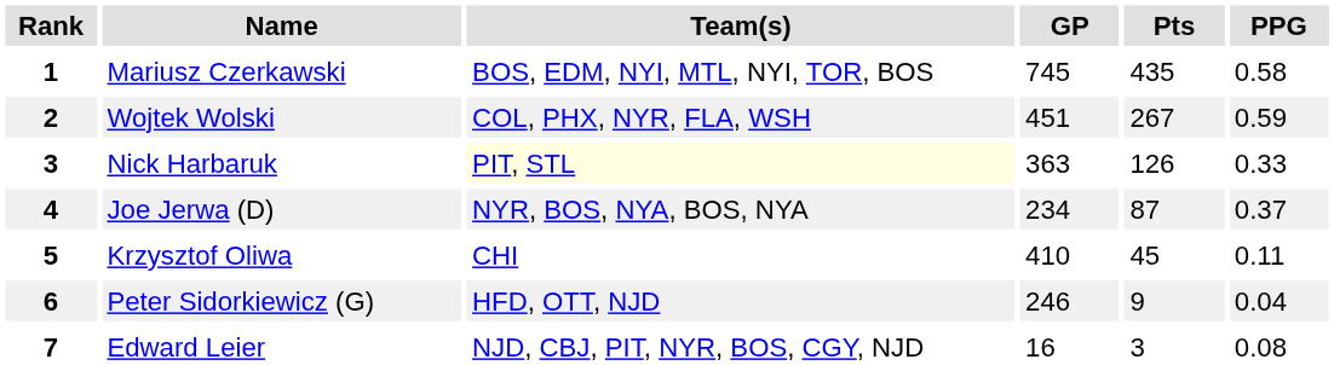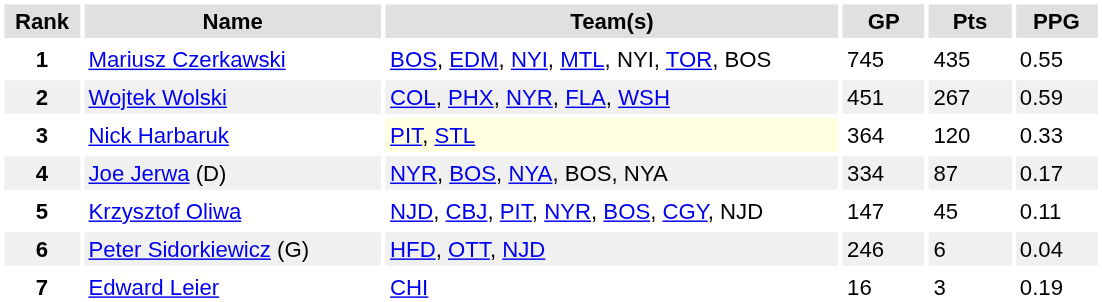 <table id="Table3" cellspacing="3" cellpadding="3" style="font-size:95%;">
 <tr style="text-align:center; background:#e0e0e0">
 <th style="width:3em;">Rank</th>
 <th style="width:13em;">Name</th>
 <th style="width:20em;">Team(s)</th>
 <th style="width:3.3em;">GP</th>
 <th style="width:3.3em;">Pts</th>
 <th style="width:3.3em;">PPG</th>
 </tr>
 <tr>
 <th>1</th>
 <td><a href='#'>Mariusz Czerkawski</a></td>
 <td><a href='#'>BOS</a>, <a href='#'>EDM</a>, <a href='#'>NYI</a>, <a href='#'>MTL</a>, NYI, <a href='#'>TOR</a>, BOS</td>
 <td>745</td>
 <td>435</td>
-<td>0.58</td>
+<td>0.55</td>
 </tr>
 <tr style="background:#f0f0f0;">
 <th>2</th>
 <td><a href='#'>Wojtek Wolski</a></td>
 <td><a href='#'>COL</a>, <a href='#'>PHX</a>, <a href='#'>NYR</a>, <a href='#'>FLA</a>, <a href='#'>WSH</a></td>
 <td>451</td>
 <td>267</td>
 <td>0.59</td>
 </tr>
 <tr>
 <th>3</th>
 <td><a href='#'>Nick Harbaruk</a></td>
 <td style="background: lightyellow;"><a href='#'>PIT</a>, <a href='#'>STL</a></td>
-<td>363</td>
-<td>126</td>
+<td>364</td>
+<td>120</td>
 <td>0.33</td>
 </tr>
 <tr style="background:#f0f0f0;">
 <th>4</th>
 <td><a href='#'>Joe Jerwa</a> (D)</td>
 <td><a href='#'>NYR</a>, <a href='#'>BOS</a>, <a href='#'>NYA</a>, BOS, NYA</td>
-<td>234</td>
+<td>334</td>
 <td>87</td>
-<td>0.37</td>
+<td>0.17</td>
 </tr>
 <tr>
 <th>5</th>
 <td><a href='#'>Krzysztof Oliwa</a></td>
-<td><a href='#'>CHI</a></td>
-<td>410</td>
+<td><a href='#'>NJD</a>, <a href='#'>CBJ</a>, <a href='#'>PIT</a>, <a href='#'>NYR</a>, <a href='#'>BOS</a>, <a href='#'>CGY</a>, NJD</td>
+<td>147</td>
 <td>45</td>
 <td>0.11</td>
 </tr>
 <tr style="background:#f0f0f0;">
 <th>6</th>
 <td><a href='#'>Peter Sidorkiewicz</a> (G)</td>
 <td><a href='#'>HFD</a>, <a href='#'>OTT</a>, <a href='#'>NJD</a></td>
 <td>246</td>
-<td>9</td>
+<td>6</td>
 <td>0.04</td>
 </tr>
 <tr>
 <th>7</th>
 <td><a href='#'>Edward Leier</a></td>
-<td><a href='#'>NJD</a>, <a href='#'>CBJ</a>, <a href='#'>PIT</a>, <a href='#'>NYR</a>, <a href='#'>BOS</a>, <a href='#'>CGY</a>, NJD</td>
+<td><a href='#'>CHI</a></td>
 <td>16</td>
 <td>3</td>
-<td>0.08</td>
+<td>0.19</td>
 </tr>
 </table>
